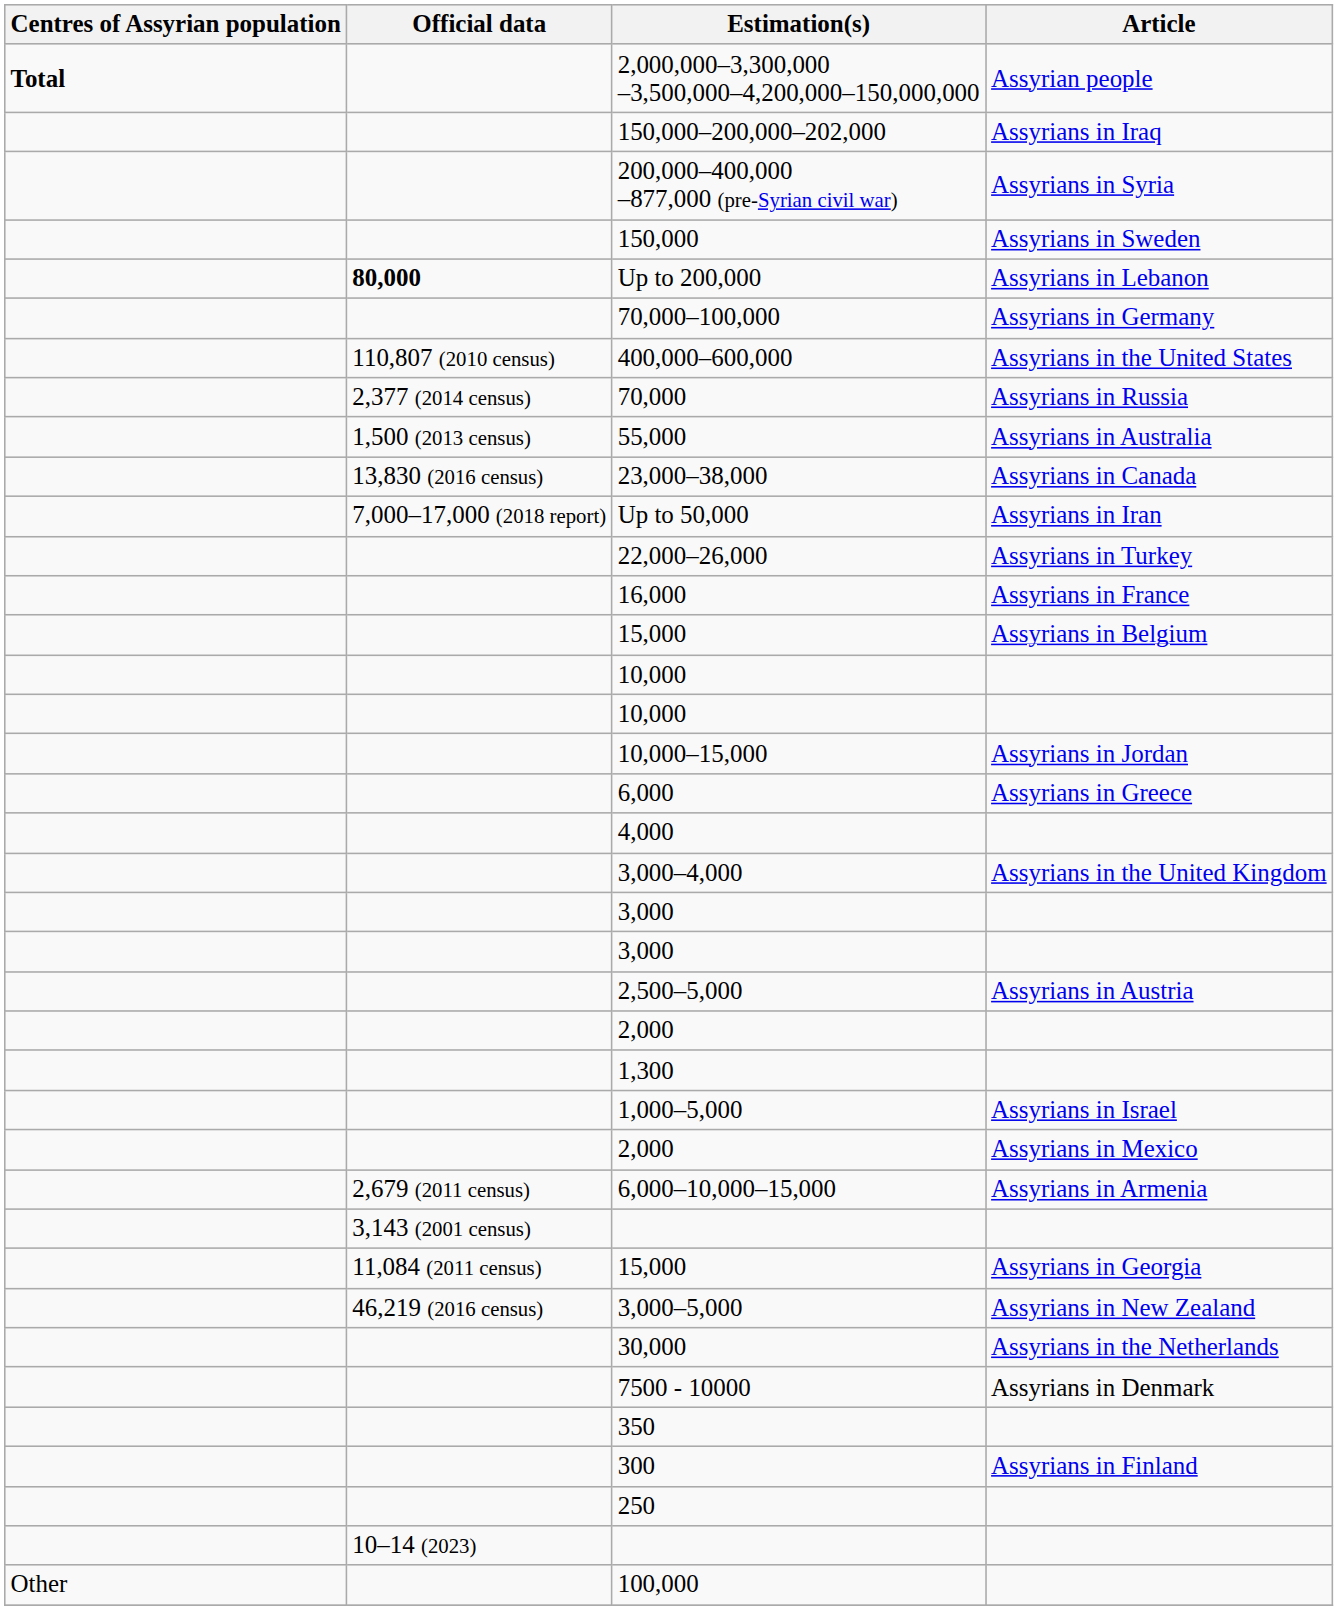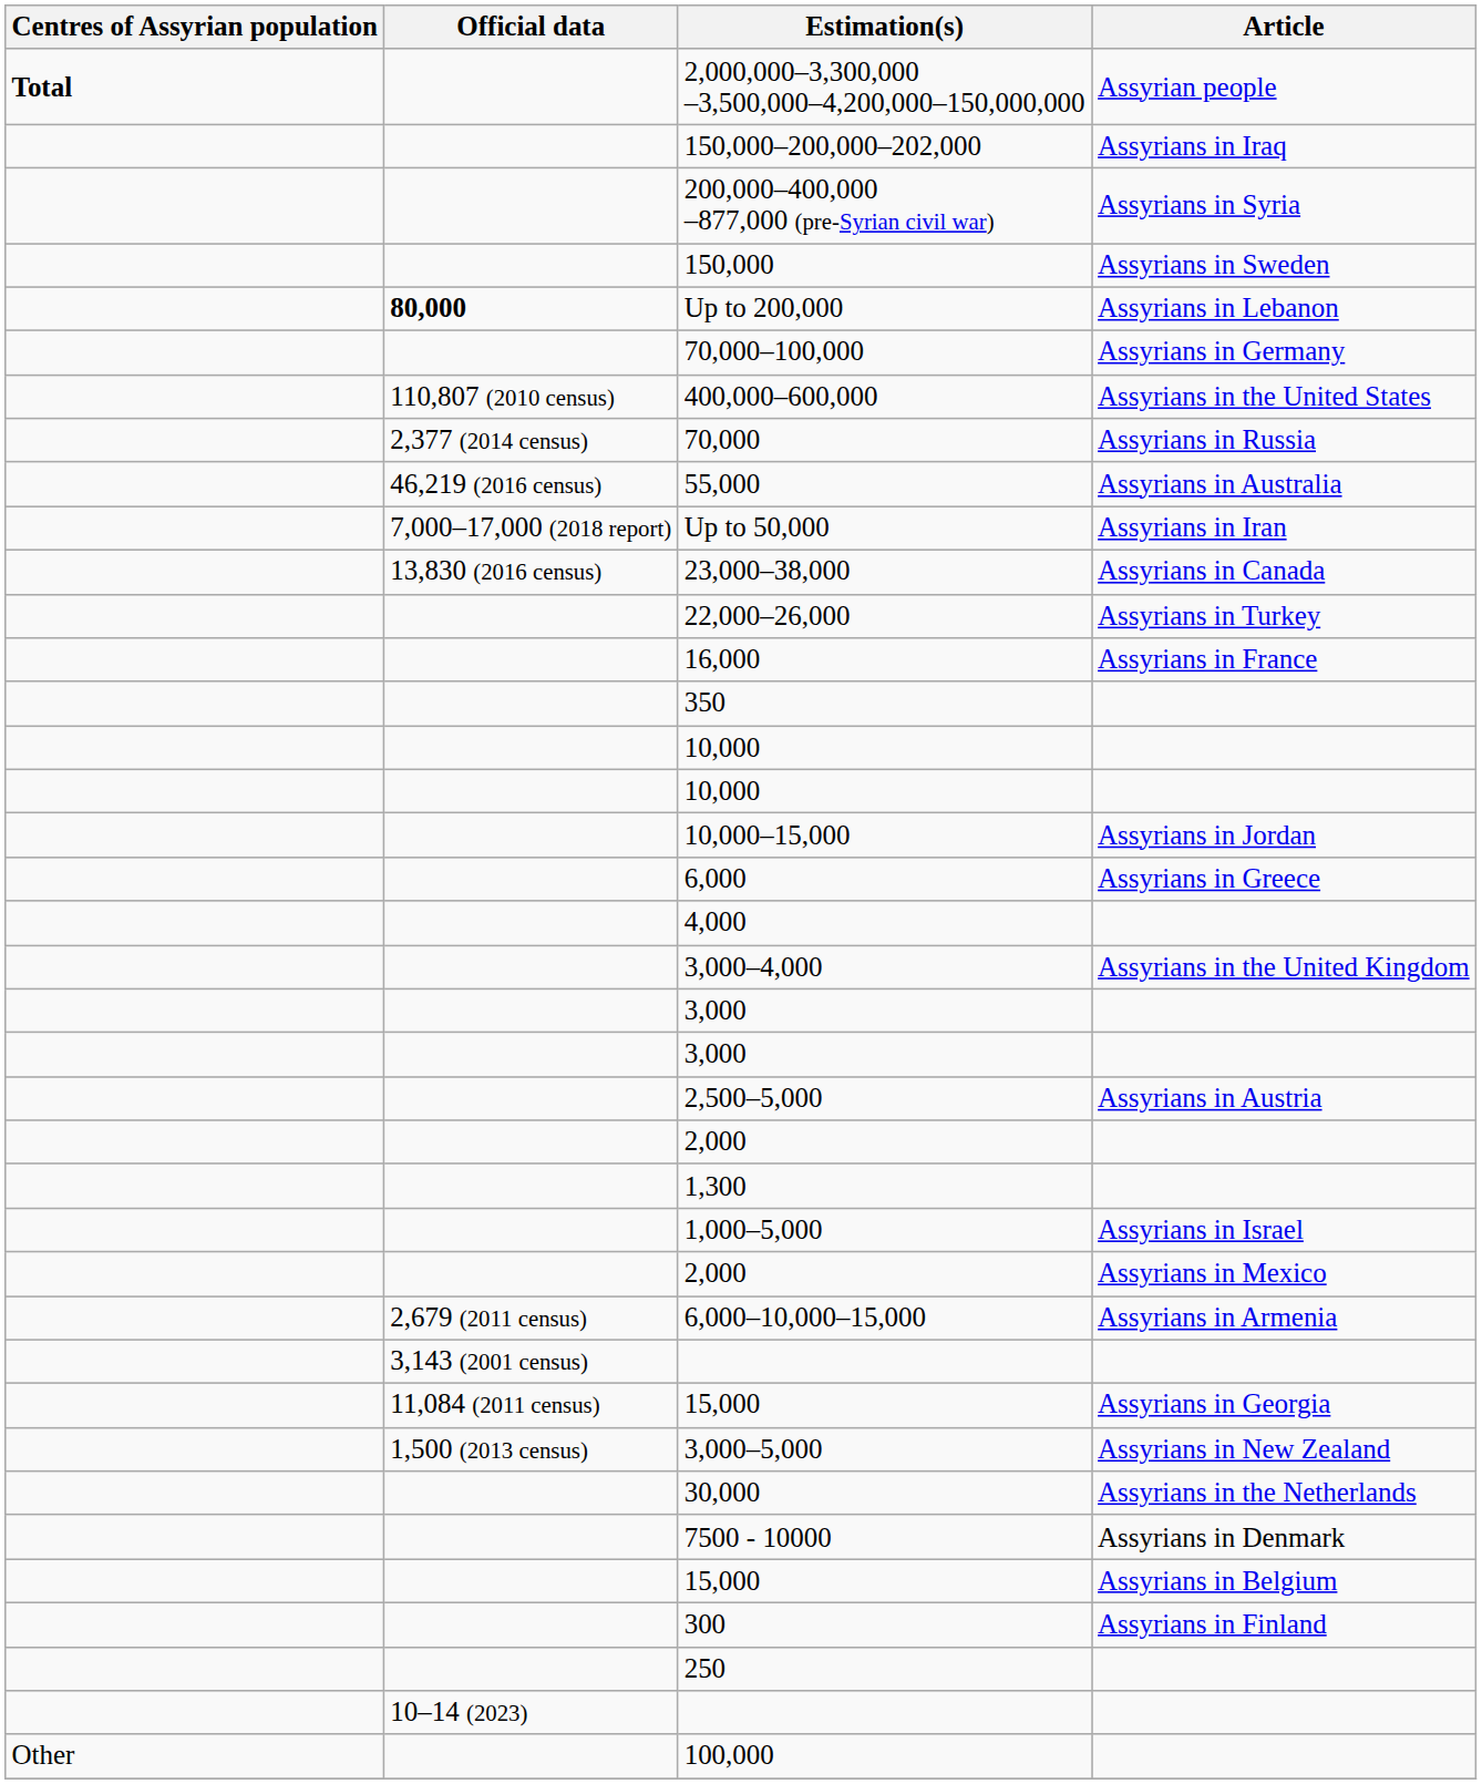 <table class="wikitable sortable" style="border:1px solid #aaa; border-collapse:collapse">
 <tr bgcolor="#ECECEC">
 <th class="unsortable">Centres of Assyrian population</th>
 <th>Official data</th>
 <th>Estimation(s)</th>
 <th class="unsortable">Article</th>
 </tr>
 <tr>
 <td> <strong>Total</strong></td>
 <td></td>
 <td>2,000,000–3,300,000<br>–3,500,000–4,200,000–150,000,000</td>
 <td><a href='#'>Assyrian people</a></td>
 </tr>
 <tr>
 <td></td>
 <td></td>
 <td>150,000–200,000–202,000</td>
 <td><a href='#'>Assyrians in Iraq</a></td>
 </tr>
 <tr>
 <td></td>
 <td></td>
 <td>200,000–400,000<br>–877,000 <small>(pre-<a href='#'>Syrian civil war</a>)</small></td>
 <td><a href='#'>Assyrians in Syria</a></td>
 </tr>
 <tr>
 <td></td>
 <td></td>
 <td>150,000</td>
 <td><a href='#'>Assyrians in Sweden</a></td>
 </tr>
 <tr>
 <td></td>
 <td><strong>80,000</strong></td>
 <td>Up to 200,000</td>
 <td><a href='#'>Assyrians in Lebanon</a></td>
 </tr>
 <tr>
 <td></td>
 <td></td>
 <td>70,000–100,000</td>
 <td><a href='#'> Assyrians in Germany</a></td>
 </tr>
 <tr>
 <td></td>
 <td>110,807 <small>(2010 census)</small></td>
 <td>400,000–600,000</td>
 <td><a href='#'> Assyrians in the United States</a></td>
 </tr>
 <tr>
 <td></td>
 <td>2,377 <small>(2014 census)</small></td>
 <td>70,000</td>
 <td><a href='#'>Assyrians in Russia</a></td>
 </tr>
 <tr>
 <td></td>
-<td>1,500 <small>(2013 census)</small></td>
+<td>46,219 <small>(2016 census)</small></td>
 <td>55,000</td>
 <td><a href='#'>Assyrians in Australia</a></td>
+</tr>
+<tr>
+<td></td>
+<td>7,000–17,000 <small>(2018 report)</small></td>
+<td>Up to 50,000</td>
+<td><a href='#'>Assyrians in Iran</a></td>
 </tr>
 <tr>
 <td></td>
 <td>13,830 <small>(2016 census)</small></td>
 <td>23,000–38,000</td>
 <td><a href='#'>Assyrians in Canada</a></td>
-</tr>
-<tr>
-<td></td>
-<td>7,000–17,000 <small>(2018 report)</small></td>
-<td>Up to 50,000</td>
-<td><a href='#'>Assyrians in Iran</a></td>
 </tr>
 <tr>
 <td></td>
 <td></td>
 <td>22,000–26,000</td>
 <td><a href='#'>Assyrians in Turkey</a></td>
 </tr>
 <tr>
 <td></td>
 <td></td>
 <td>16,000</td>
 <td><a href='#'>Assyrians in France</a></td>
 </tr>
 <tr>
 <td></td>
 <td></td>
-<td>15,000</td>
-<td><a href='#'>Assyrians in Belgium</a></td>
+<td>350</td>
+<td></td>
 </tr>
 <tr>
 <td></td>
 <td></td>
 <td>10,000</td>
 <td></td>
 </tr>
 <tr>
 <td></td>
 <td></td>
 <td>10,000</td>
 <td></td>
 </tr>
 <tr>
 <td></td>
 <td></td>
 <td>10,000–15,000</td>
 <td><a href='#'>Assyrians in Jordan</a></td>
 </tr>
 <tr>
 <td></td>
 <td></td>
 <td>6,000</td>
 <td><a href='#'>Assyrians in Greece</a></td>
 </tr>
 <tr>
 <td></td>
 <td></td>
 <td>4,000</td>
 <td></td>
 </tr>
 <tr>
 <td></td>
 <td></td>
 <td>3,000–4,000</td>
 <td><a href='#'>Assyrians in the United Kingdom</a></td>
 </tr>
 <tr>
 <td></td>
 <td></td>
 <td>3,000</td>
 <td></td>
 </tr>
 <tr>
 <td></td>
 <td></td>
 <td>3,000</td>
 <td></td>
 </tr>
 <tr>
 <td></td>
 <td></td>
 <td>2,500–5,000</td>
 <td><a href='#'>Assyrians in Austria</a></td>
 </tr>
 <tr>
 <td></td>
 <td></td>
 <td>2,000</td>
 <td></td>
 </tr>
 <tr>
 <td></td>
 <td></td>
 <td>1,300</td>
 <td></td>
 </tr>
 <tr>
 <td></td>
 <td></td>
 <td>1,000–5,000</td>
 <td><a href='#'>Assyrians in Israel</a></td>
 </tr>
 <tr>
 <td></td>
 <td></td>
 <td>2,000</td>
 <td><a href='#'>Assyrians in Mexico</a></td>
 </tr>
 <tr>
 <td></td>
 <td>2,679 <small>(2011 census)</small></td>
 <td>6,000–10,000–15,000</td>
 <td><a href='#'>Assyrians in Armenia</a></td>
 </tr>
 <tr>
 <td></td>
 <td>3,143 <small>(2001 census)</small></td>
 <td></td>
 <td></td>
 </tr>
 <tr>
 <td></td>
 <td>11,084 <small>(2011 census)</small></td>
 <td>15,000</td>
 <td><a href='#'>Assyrians in Georgia</a></td>
 </tr>
 <tr>
 <td></td>
-<td>46,219 <small>(2016 census)</small></td>
+<td>1,500 <small>(2013 census)</small></td>
 <td>3,000–5,000</td>
 <td><a href='#'>Assyrians in New Zealand</a></td>
 </tr>
 <tr>
 <td></td>
 <td></td>
 <td>30,000</td>
 <td><a href='#'>Assyrians in the Netherlands</a></td>
 </tr>
 <tr>
 <td></td>
 <td></td>
 <td>7500 - 10000</td>
 <td>Assyrians in Denmark</td>
 </tr>
 <tr>
 <td></td>
 <td></td>
-<td>350</td>
-<td></td>
+<td>15,000</td>
+<td><a href='#'>Assyrians in Belgium</a></td>
 </tr>
 <tr>
 <td></td>
 <td></td>
 <td>300</td>
 <td><a href='#'>Assyrians in Finland</a></td>
 </tr>
 <tr>
 <td></td>
 <td></td>
 <td>250</td>
 <td></td>
 </tr>
 <tr>
 <td></td>
 <td>10–14 <small>(2023)</small></td>
 <td></td>
 <td></td>
 </tr>
 <tr>
 <td>Other</td>
 <td></td>
 <td>100,000</td>
 <td></td>
 </tr>
 <tr>
 </tr>
 </table>
